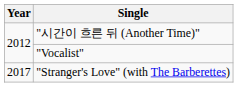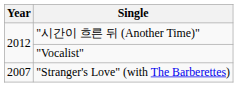 <table class="wikitable">
 <tr>
 <th>Year</th>
 <th>Single</th>
 </tr>
 <tr>
 <td rowspan="2">2012</td>
 <td>"시간이 흐른 뒤 (Another Time)"</td>
 </tr>
 <tr>
 <td>"Vocalist"</td>
 </tr>
 <tr>
-<td>2017</td>
+<td>2007</td>
 <td>"Stranger's Love" (with <a href='#'>The Barberettes</a>)</td>
 </tr>
 </table>
